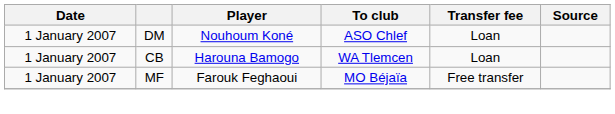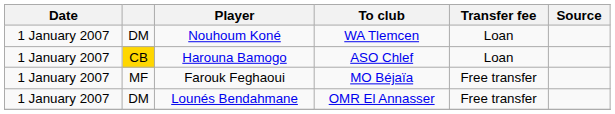 <table class="wikitable sortable" style="width:70%; text-align:center; font-size:85%; text-align:centre;">
 <tr>
 <th>Date</th>
 <th></th>
 <th>Player</th>
 <th>To club</th>
 <th>Transfer fee</th>
 <th>Source</th>
 </tr>
 <tr>
 <td>1 January 2007</td>
 <td>DM</td>
 <td> <a href='#'>Nouhoum Koné</a></td>
-<td><a href='#'>ASO Chlef</a></td>
+<td><a href='#'>WA Tlemcen</a></td>
 <td>Loan</td>
 <td></td>
 </tr>
 <tr>
 <td>1 January 2007</td>
-<td>CB</td>
+<td style="background: gold;">CB</td>
 <td> <a href='#'>Harouna Bamogo</a></td>
-<td><a href='#'>WA Tlemcen</a></td>
+<td><a href='#'>ASO Chlef</a></td>
 <td>Loan</td>
 <td></td>
 </tr>
 <tr>
 <td>1 January 2007</td>
 <td>MF</td>
 <td> Farouk Feghaoui</td>
 <td><a href='#'>MO Béjaïa</a></td>
 <td>Free transfer</td>
 <td></td>
 </tr>
 <tr>
+<td>1 January 2007</td>
+<td>DM</td>
+<td> <a href='#'>Lounés Bendahmane</a></td>
+<td><a href='#'>OMR El Annasser</a></td>
+<td>Free transfer</td>
+<td></td>
+</tr>
+<tr>
 </tr>
 </table>
